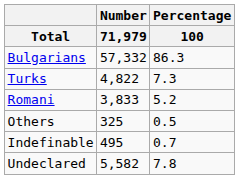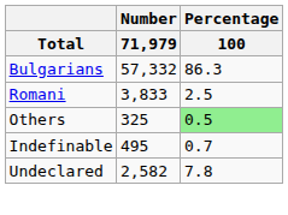 <table class="wikitable">
 <tr>
 <th></th>
 <th>Number</th>
 <th>Percentage</th>
 </tr>
 <tr>
 <th>Total</th>
 <th>71,979</th>
 <th>100</th>
 </tr>
 <tr>
 <td><a href='#'>Bulgarians</a></td>
 <td>57,332</td>
 <td>86.3</td>
 </tr>
 <tr>
-<td><a href='#'>Turks</a></td>
-<td>4,822</td>
-<td>7.3</td>
-</tr>
-<tr>
 <td><a href='#'>Romani</a></td>
 <td>3,833</td>
-<td>5.2</td>
+<td>2.5</td>
 </tr>
 <tr>
 <td>Others</td>
 <td>325</td>
-<td>0.5</td>
+<td style="background: lightgreen;">0.5</td>
 </tr>
 <tr>
 <td>Indefinable</td>
 <td>495</td>
 <td>0.7</td>
 </tr>
 <tr>
 <td>Undeclared</td>
-<td>5,582</td>
+<td>2,582</td>
 <td>7.8</td>
 </tr>
 </table>
